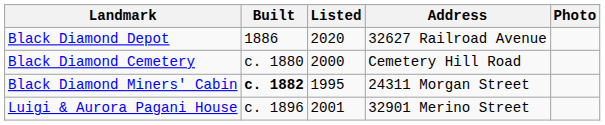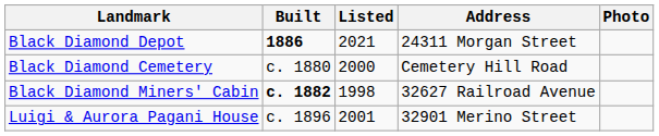 <table class="wikitable">
 <tr>
 <th>Landmark</th>
 <th>Built</th>
 <th>Listed</th>
 <th>Address</th>
 <th>Photo</th>
 </tr>
 <tr>
 <td><a href='#'>Black Diamond Depot</a></td>
-<td>1886</td>
-<td>2020</td>
-<td>32627 Railroad Avenue</td>
+<td><strong>1886</strong></td>
+<td>2021</td>
+<td>24311 Morgan Street</td>
 <td></td>
 </tr>
 <tr>
 <td><a href='#'>Black Diamond Cemetery</a></td>
 <td>c. 1880</td>
 <td>2000</td>
 <td>Cemetery Hill Road</td>
 <td></td>
 </tr>
 <tr>
 <td><a href='#'>Black Diamond Miners' Cabin</a></td>
 <td><strong>c. 1882</strong></td>
-<td>1995</td>
-<td>24311 Morgan Street</td>
+<td>1998</td>
+<td>32627 Railroad Avenue</td>
 <td></td>
 </tr>
 <tr>
 <td><a href='#'>Luigi & Aurora Pagani House</a></td>
 <td>c. 1896</td>
 <td>2001</td>
 <td>32901 Merino Street</td>
 <td></td>
 </tr>
 </table>
